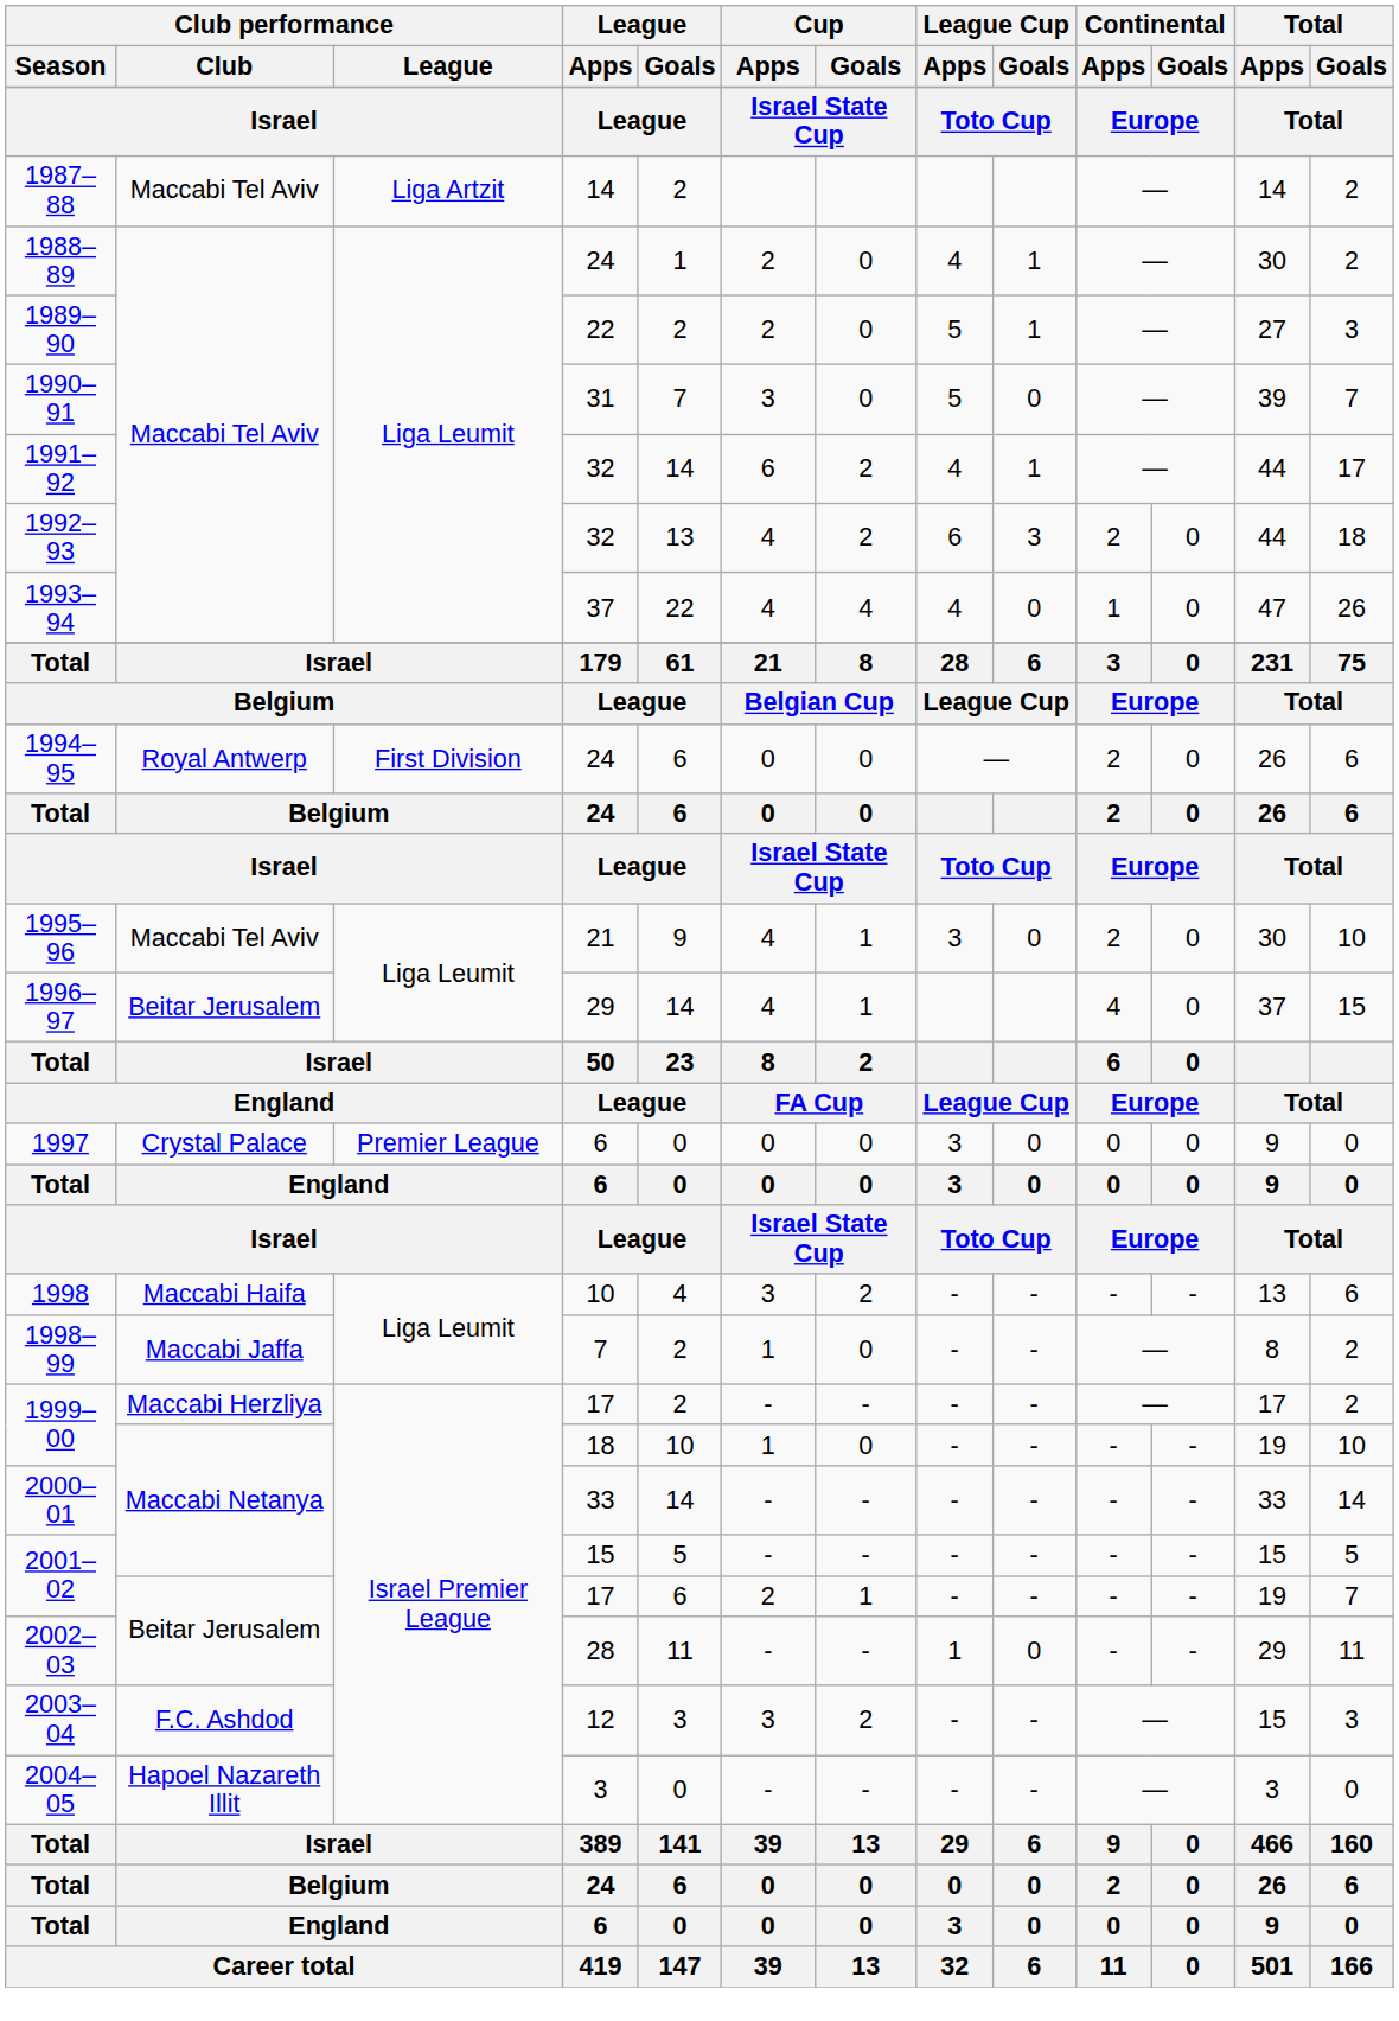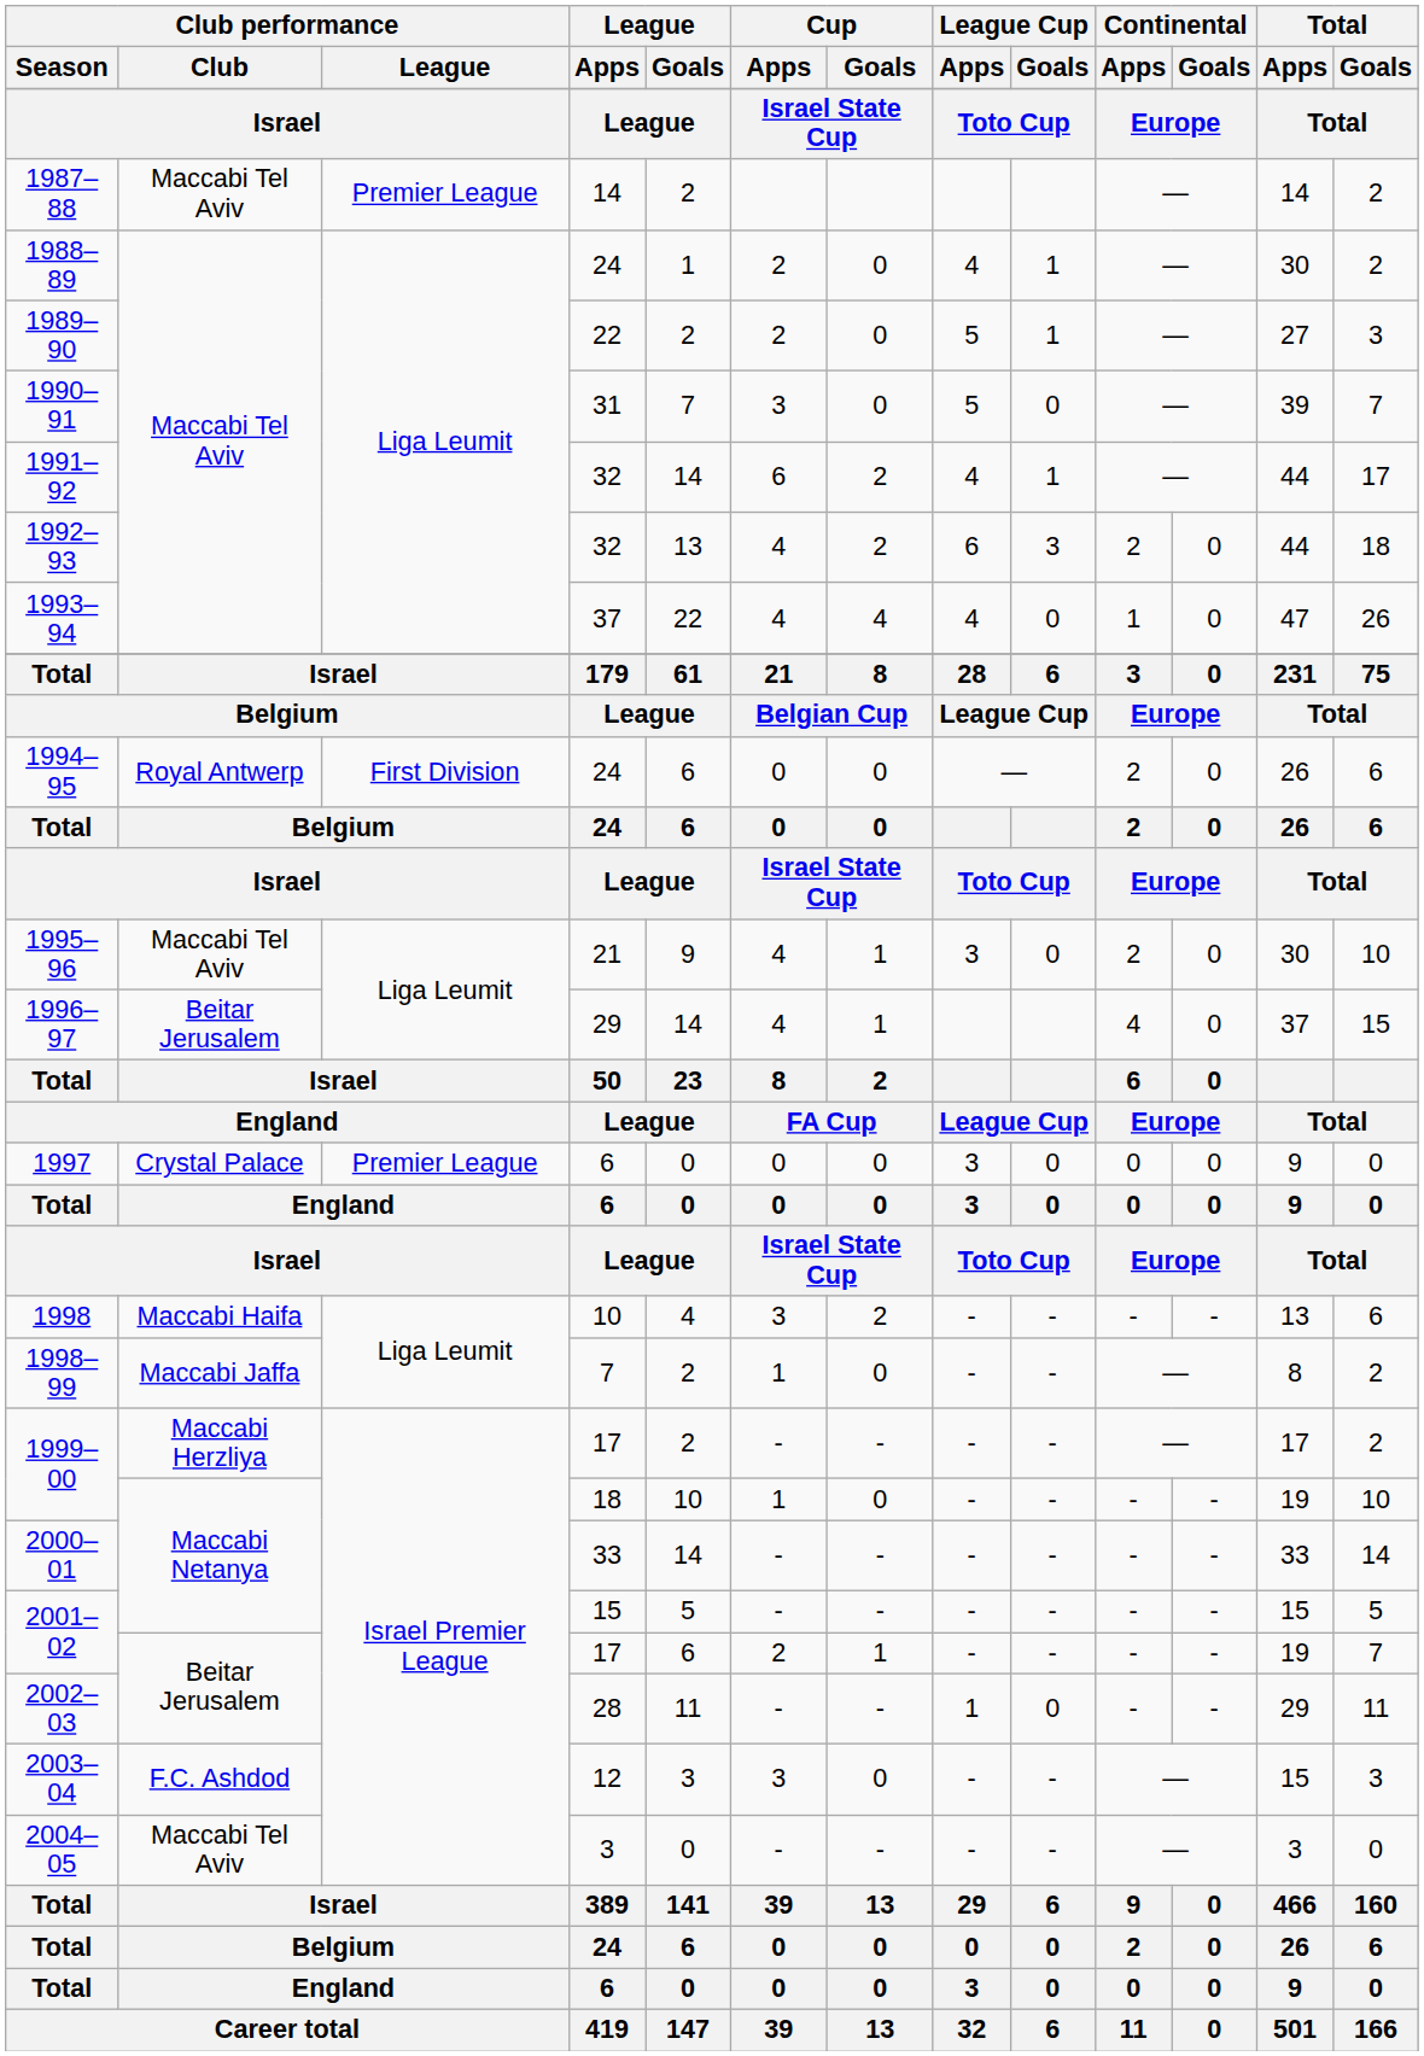 <table class="wikitable" style="text-align:center">
 <tr>
 <th colspan=3>Club performance</th>
 <th colspan=2>League</th>
 <th colspan=2>Cup</th>
 <th colspan=2>League Cup</th>
 <th colspan=2>Continental</th>
 <th colspan=2>Total</th>
 </tr>
 <tr>
 <th>Season</th>
 <th>Club</th>
 <th>League</th>
 <th>Apps</th>
 <th>Goals</th>
 <th>Apps</th>
 <th>Goals</th>
 <th>Apps</th>
 <th>Goals</th>
 <th>Apps</th>
 <th>Goals</th>
 <th>Apps</th>
 <th>Goals</th>
 </tr>
 <tr>
 </tr>
 <tr>
 <th colspan=3>Israel</th>
 <th colspan=2>League</th>
 <th colspan=2><a href='#'>Israel State Cup</a></th>
 <th colspan=2><a href='#'>Toto Cup</a></th>
 <th colspan=2><a href='#'>Europe</a></th>
 <th colspan=2>Total</th>
 </tr>
 <tr>
 <td><a href='#'>1987–88</a></td>
 <td>Maccabi Tel Aviv</td>
-<td><a href='#'>Liga Artzit</a></td>
+<td><a href='#'>Premier League</a></td>
 <td>14</td>
 <td>2</td>
 <td></td>
 <td></td>
 <td></td>
 <td></td>
 <td colspan=2>—</td>
 <td>14</td>
 <td>2</td>
 </tr>
 <tr>
 <td><a href='#'>1988–89</a></td>
 <td rowspan="6"><a href='#'>Maccabi Tel Aviv</a></td>
 <td rowspan="6"><a href='#'>Liga Leumit</a></td>
 <td>24</td>
 <td>1</td>
 <td>2</td>
 <td>0</td>
 <td>4</td>
 <td>1</td>
 <td colspan=2>—</td>
 <td>30</td>
 <td>2</td>
 </tr>
 <tr>
 <td><a href='#'>1989–90</a></td>
 <td>22</td>
 <td>2</td>
 <td>2</td>
 <td>0</td>
 <td>5</td>
 <td>1</td>
 <td colspan=2>—</td>
 <td>27</td>
 <td>3</td>
 </tr>
 <tr>
 <td><a href='#'>1990–91</a></td>
 <td>31</td>
 <td>7</td>
 <td>3</td>
 <td>0</td>
 <td>5</td>
 <td>0</td>
 <td colspan=2>—</td>
 <td>39</td>
 <td>7</td>
 </tr>
 <tr>
 <td><a href='#'>1991–92</a></td>
 <td>32</td>
 <td>14</td>
 <td>6</td>
 <td>2</td>
 <td>4</td>
 <td>1</td>
 <td colspan=2>—</td>
 <td>44</td>
 <td>17</td>
 </tr>
 <tr>
 <td><a href='#'>1992–93</a></td>
 <td>32</td>
 <td>13</td>
 <td>4</td>
 <td>2</td>
 <td>6</td>
 <td>3</td>
 <td>2</td>
 <td>0</td>
 <td>44</td>
 <td>18</td>
 </tr>
 <tr>
 <td><a href='#'>1993–94</a></td>
 <td>37</td>
 <td>22</td>
 <td>4</td>
 <td>4</td>
 <td>4</td>
 <td>0</td>
 <td>1</td>
 <td>0</td>
 <td>47</td>
 <td>26</td>
 </tr>
 <tr>
 </tr>
 <tr>
 <th rowspan=1>Total</th>
 <th colspan=2>Israel</th>
 <th>179</th>
 <th>61</th>
 <th>21</th>
 <th>8</th>
 <th>28</th>
 <th>6</th>
 <th>3</th>
 <th>0</th>
 <th>231</th>
 <th>75</th>
 </tr>
 <tr>
 <th colspan=3>Belgium</th>
 <th colspan=2>League</th>
 <th colspan=2><a href='#'>Belgian Cup</a></th>
 <th colspan=2>League Cup</th>
 <th colspan=2><a href='#'>Europe</a></th>
 <th colspan=2>Total</th>
 </tr>
 <tr>
 <td><a href='#'>1994–95</a></td>
 <td><a href='#'>Royal Antwerp</a></td>
 <td><a href='#'>First Division</a></td>
 <td>24</td>
 <td>6</td>
 <td>0</td>
 <td>0</td>
 <td colspan=2>—</td>
 <td>2</td>
 <td>0</td>
 <td>26</td>
 <td>6</td>
 </tr>
 <tr>
 <th rowspan=1>Total</th>
 <th colspan=2>Belgium</th>
 <th>24</th>
 <th>6</th>
 <th>0</th>
 <th>0</th>
 <th></th>
 <th></th>
 <th>2</th>
 <th>0</th>
 <th>26</th>
 <th>6</th>
 </tr>
 <tr>
 <th colspan=3>Israel</th>
 <th colspan=2>League</th>
 <th colspan=2><a href='#'>Israel State Cup</a></th>
 <th colspan=2><a href='#'>Toto Cup</a></th>
 <th colspan=2><a href='#'>Europe</a></th>
 <th colspan=2>Total</th>
 </tr>
 <tr>
 <td><a href='#'>1995–96</a></td>
 <td>Maccabi Tel Aviv</td>
 <td rowspan="2">Liga Leumit</td>
 <td>21</td>
 <td>9</td>
 <td>4</td>
 <td>1</td>
 <td>3</td>
 <td>0</td>
 <td>2</td>
 <td>0</td>
 <td>30</td>
 <td>10</td>
 </tr>
 <tr>
 <td><a href='#'>1996–97</a></td>
 <td><a href='#'>Beitar Jerusalem</a></td>
 <td>29</td>
 <td>14</td>
 <td>4</td>
 <td>1</td>
 <td></td>
 <td></td>
 <td>4</td>
 <td>0</td>
 <td>37</td>
 <td>15</td>
 </tr>
 <tr>
 <th rowspan=1>Total</th>
 <th colspan=2>Israel</th>
 <th>50</th>
 <th>23</th>
 <th>8</th>
 <th>2</th>
 <th></th>
 <th></th>
 <th>6</th>
 <th>0</th>
 <th></th>
 <th></th>
 </tr>
 <tr>
 <th colspan=3>England</th>
 <th colspan=2>League</th>
 <th colspan=2><a href='#'>FA Cup</a></th>
 <th colspan=2><a href='#'>League Cup</a></th>
 <th colspan=2><a href='#'>Europe</a></th>
 <th colspan=2>Total</th>
 </tr>
 <tr>
 <td><a href='#'>1997</a></td>
 <td><a href='#'>Crystal Palace</a></td>
 <td><a href='#'>Premier League</a></td>
 <td>6</td>
 <td>0</td>
 <td>0</td>
 <td>0</td>
 <td>3</td>
 <td>0</td>
 <td>0</td>
 <td>0</td>
 <td>9</td>
 <td>0</td>
 </tr>
 <tr>
 <th rowspan=1>Total</th>
 <th colspan=2>England</th>
 <th>6</th>
 <th>0</th>
 <th>0</th>
 <th>0</th>
 <th>3</th>
 <th>0</th>
 <th>0</th>
 <th>0</th>
 <th>9</th>
 <th>0</th>
 </tr>
 <tr>
 <th colspan=3>Israel</th>
 <th colspan=2>League</th>
 <th colspan=2><a href='#'>Israel State Cup</a></th>
 <th colspan=2><a href='#'>Toto Cup</a></th>
 <th colspan=2><a href='#'>Europe</a></th>
 <th colspan=2>Total</th>
 </tr>
 <tr>
 <td><a href='#'>1998</a></td>
 <td><a href='#'>Maccabi Haifa</a></td>
 <td rowspan="2">Liga Leumit</td>
 <td>10</td>
 <td>4</td>
 <td>3</td>
 <td>2</td>
 <td>-</td>
 <td>-</td>
 <td>-</td>
 <td>-</td>
 <td>13</td>
 <td>6</td>
 </tr>
 <tr>
 <td><a href='#'>1998–99</a></td>
 <td><a href='#'>Maccabi Jaffa</a></td>
 <td>7</td>
 <td>2</td>
 <td>1</td>
 <td>0</td>
 <td>-</td>
 <td>-</td>
 <td colspan=2>—</td>
 <td>8</td>
 <td>2</td>
 </tr>
 <tr>
 <td rowspan="2"><a href='#'>1999–00</a></td>
 <td><a href='#'>Maccabi Herzliya</a></td>
 <td rowspan="8"><a href='#'>Israel Premier League</a></td>
 <td>17</td>
 <td>2</td>
 <td>-</td>
 <td>-</td>
 <td>-</td>
 <td>-</td>
 <td colspan=2>—</td>
 <td>17</td>
 <td>2</td>
 </tr>
 <tr>
 <td rowspan="3"><a href='#'>Maccabi Netanya</a></td>
 <td>18</td>
 <td>10</td>
 <td>1</td>
 <td>0</td>
 <td>-</td>
 <td>-</td>
 <td>-</td>
 <td>-</td>
 <td>19</td>
 <td>10</td>
 </tr>
 <tr>
 <td><a href='#'>2000–01</a></td>
 <td>33</td>
 <td>14</td>
 <td>-</td>
 <td>-</td>
 <td>-</td>
 <td>-</td>
 <td>-</td>
 <td>-</td>
 <td>33</td>
 <td>14</td>
 </tr>
 <tr>
 <td rowspan="2"><a href='#'>2001–02</a></td>
 <td>15</td>
 <td>5</td>
 <td>-</td>
 <td>-</td>
 <td>-</td>
 <td>-</td>
 <td>-</td>
 <td>-</td>
 <td>15</td>
 <td>5</td>
 </tr>
 <tr>
 <td rowspan="2">Beitar Jerusalem</td>
 <td>17</td>
 <td>6</td>
 <td>2</td>
 <td>1</td>
 <td>-</td>
 <td>-</td>
 <td>-</td>
 <td>-</td>
 <td>19</td>
 <td>7</td>
 </tr>
 <tr>
 <td><a href='#'>2002–03</a></td>
 <td>28</td>
 <td>11</td>
 <td>-</td>
 <td>-</td>
 <td>1</td>
 <td>0</td>
 <td>-</td>
 <td>-</td>
 <td>29</td>
 <td>11</td>
 </tr>
 <tr>
 <td><a href='#'>2003–04</a></td>
 <td><a href='#'>F.C. Ashdod</a></td>
 <td>12</td>
 <td>3</td>
 <td>3</td>
-<td>2</td>
+<td>0</td>
 <td>-</td>
 <td>-</td>
 <td colspan=2>—</td>
 <td>15</td>
 <td>3</td>
 </tr>
 <tr>
 <td><a href='#'>2004–05</a></td>
-<td><a href='#'>Hapoel Nazareth Illit</a></td>
+<td>Maccabi Tel Aviv</td>
 <td>3</td>
 <td>0</td>
 <td>-</td>
 <td>-</td>
 <td>-</td>
 <td>-</td>
 <td colspan=2>—</td>
 <td>3</td>
 <td>0</td>
 </tr>
 <tr>
 <th rowspan=1>Total</th>
 <th colspan=2>Israel</th>
 <th>389</th>
 <th>141</th>
 <th>39</th>
 <th>13</th>
 <th>29</th>
 <th>6</th>
 <th>9</th>
 <th>0</th>
 <th>466</th>
 <th>160</th>
 </tr>
 <tr>
 <th rowspan=1>Total</th>
 <th colspan=2>Belgium</th>
 <th>24</th>
 <th>6</th>
 <th>0</th>
 <th>0</th>
 <th>0</th>
 <th>0</th>
 <th>2</th>
 <th>0</th>
 <th>26</th>
 <th>6</th>
 </tr>
 <tr>
 <th rowspan=1>Total</th>
 <th colspan=2>England</th>
 <th>6</th>
 <th>0</th>
 <th>0</th>
 <th>0</th>
 <th>3</th>
 <th>0</th>
 <th>0</th>
 <th>0</th>
 <th>9</th>
 <th>0</th>
 </tr>
 <tr>
 <th colspan=3>Career total</th>
 <th>419</th>
 <th>147</th>
 <th>39</th>
 <th>13</th>
 <th>32</th>
 <th>6</th>
 <th>11</th>
 <th>0</th>
 <th>501</th>
 <th>166</th>
 </tr>
 </table>
